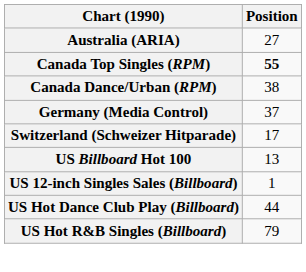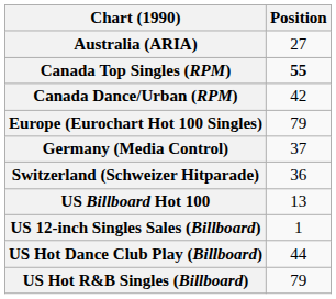 <table class="wikitable sortable plainrowheaders" style="text-align:center">
 <tr>
 <th>Chart (1990)</th>
 <th>Position</th>
 </tr>
 <tr>
 <th scope="row">Australia (ARIA)</th>
 <td>27</td>
 </tr>
 <tr>
 <th scope="row">Canada Top Singles (<em>RPM</em>)</th>
 <td><strong>55</strong></td>
 </tr>
 <tr>
 <th scope="row">Canada Dance/Urban (<em>RPM</em>)</th>
-<td>38</td>
+<td>42</td>
+</tr>
+<tr>
+<th scope="row">Europe (Eurochart Hot 100 Singles)</th>
+<td>79</td>
 </tr>
 <tr>
 <th scope="row">Germany (Media Control)</th>
 <td>37</td>
 </tr>
 <tr>
 <th scope="row">Switzerland (Schweizer Hitparade)</th>
-<td>17</td>
+<td>36</td>
 </tr>
 <tr>
 <th scope="row">US <em>Billboard</em> Hot 100</th>
 <td>13</td>
 </tr>
 <tr>
 <th scope="row">US 12-inch Singles Sales (<em>Billboard</em>)</th>
 <td>1</td>
 </tr>
 <tr>
 <th scope="row">US Hot Dance Club Play (<em>Billboard</em>)</th>
 <td>44</td>
 </tr>
 <tr>
 <th scope="row">US Hot R&B Singles (<em>Billboard</em>)</th>
 <td>79</td>
 </tr>
 </table>
